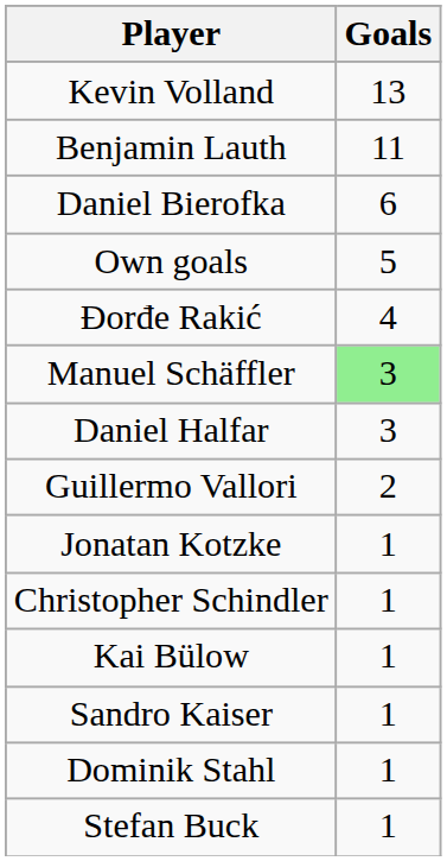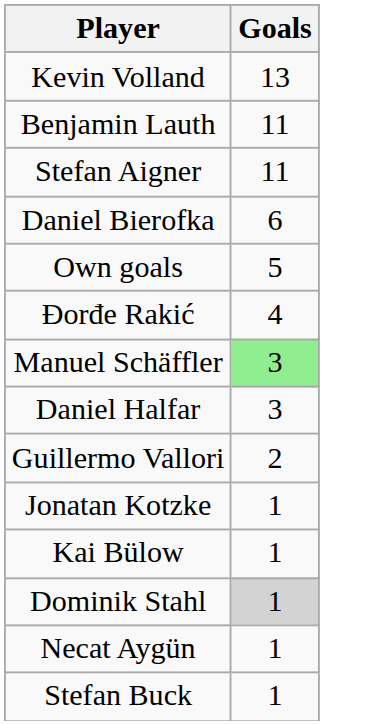 <table class="wikitable" style="text-align:center;">
 <tr>
 <th>Player</th>
 <th>Goals</th>
 </tr>
 <tr>
 <td>Kevin Volland</td>
 <td>13</td>
 </tr>
 <tr>
 <td>Benjamin Lauth</td>
+<td>11</td>
+</tr>
+<tr>
+<td>Stefan Aigner</td>
 <td>11</td>
 </tr>
 <tr>
 <td>Daniel Bierofka</td>
 <td>6</td>
 </tr>
 <tr>
 <td>Own goals</td>
 <td>5</td>
 </tr>
 <tr>
 <td>Đorđe Rakić</td>
 <td>4</td>
 </tr>
 <tr>
 <td>Manuel Schäffler</td>
 <td style="background: lightgreen;">3</td>
 </tr>
 <tr>
 <td>Daniel Halfar</td>
 <td>3</td>
 </tr>
 <tr>
 <td>Guillermo Vallori</td>
 <td>2</td>
 </tr>
 <tr>
 <td>Jonatan Kotzke</td>
 <td>1</td>
 </tr>
 <tr>
-<td>Christopher Schindler</td>
-<td>1</td>
-</tr>
-<tr>
 <td>Kai Bülow</td>
 <td>1</td>
 </tr>
 <tr>
-<td>Sandro Kaiser</td>
-<td>1</td>
+<td>Dominik Stahl</td>
+<td style="background: lightgrey;">1</td>
 </tr>
 <tr>
-<td>Dominik Stahl</td>
+<td>Necat Aygün</td>
 <td>1</td>
 </tr>
 <tr>
 <td>Stefan Buck</td>
 <td>1</td>
 </tr>
 </table>
